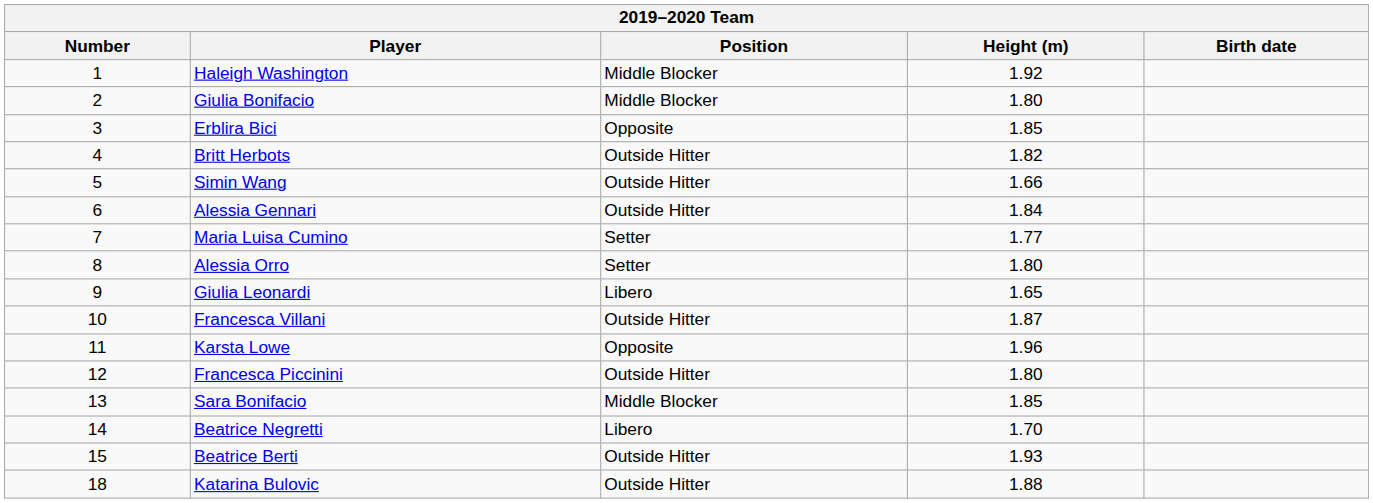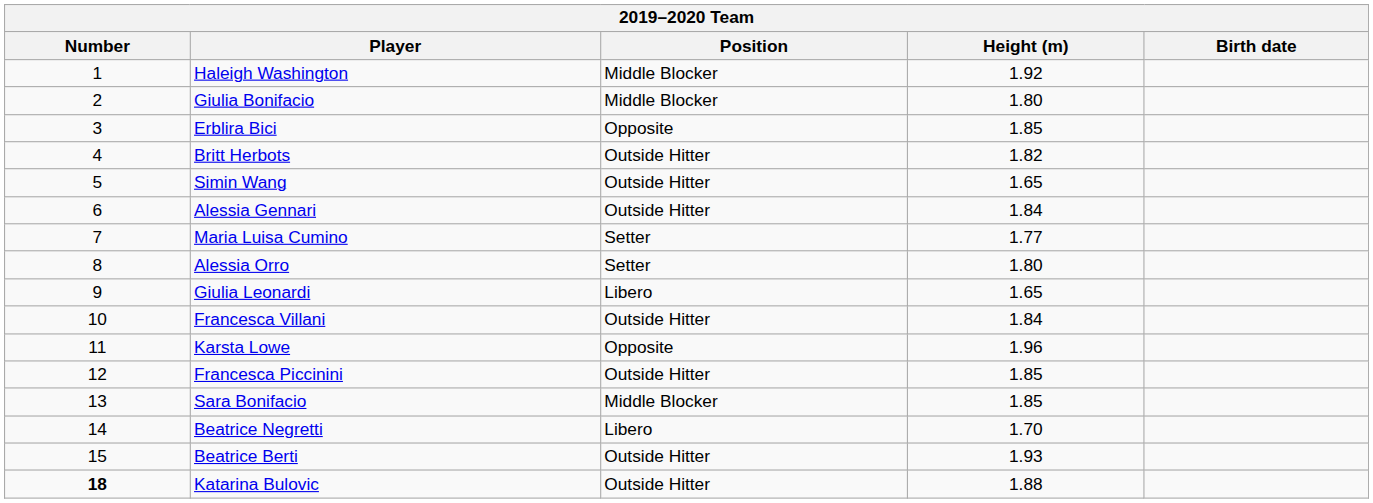 <table class="wikitable" style="width:100%;">
 <tr>
 <th colspan=5><strong>2019–2020 Team</strong></th>
 </tr>
 <tr>
 <th>Number</th>
 <th>Player</th>
 <th>Position</th>
 <th>Height (m)</th>
 <th>Birth date</th>
 </tr>
 <tr>
 <td align=center>1</td>
 <td> <a href='#'>Haleigh Washington</a></td>
 <td>Middle Blocker</td>
 <td align=center>1.92</td>
 <td></td>
 </tr>
 <tr>
 <td align=center>2</td>
 <td> <a href='#'>Giulia Bonifacio</a></td>
 <td>Middle Blocker</td>
 <td align=center>1.80</td>
 <td></td>
 </tr>
 <tr>
 <td align=center>3</td>
 <td> <a href='#'>Erblira Bici</a></td>
 <td>Opposite</td>
 <td align=center>1.85</td>
 <td></td>
 </tr>
 <tr>
 <td align=center>4</td>
 <td> <a href='#'>Britt Herbots</a></td>
 <td>Outside Hitter</td>
 <td align=center>1.82</td>
 <td></td>
 </tr>
 <tr>
 <td align=center>5</td>
 <td> <a href='#'>Simin Wang</a></td>
 <td>Outside Hitter</td>
-<td align=center>1.66</td>
+<td align=center>1.65</td>
 <td></td>
 </tr>
 <tr>
 <td align=center>6</td>
 <td> <a href='#'>Alessia Gennari</a></td>
 <td>Outside Hitter</td>
 <td align=center>1.84</td>
 <td></td>
 </tr>
 <tr>
 <td align=center>7</td>
 <td> <a href='#'>Maria Luisa Cumino</a></td>
 <td>Setter</td>
 <td align=center>1.77</td>
 <td></td>
 </tr>
 <tr>
 <td align=center>8</td>
 <td> <a href='#'>Alessia Orro</a></td>
 <td>Setter</td>
 <td align=center>1.80</td>
 <td></td>
 </tr>
 <tr>
 <td align=center>9</td>
 <td> <a href='#'>Giulia Leonardi</a></td>
 <td>Libero</td>
 <td align=center>1.65</td>
 <td></td>
 </tr>
 <tr>
 <td align=center>10</td>
 <td> <a href='#'>Francesca Villani</a></td>
 <td>Outside Hitter</td>
-<td align=center>1.87</td>
+<td align=center>1.84</td>
 <td></td>
 </tr>
 <tr>
 <td align=center>11</td>
 <td> <a href='#'>Karsta Lowe</a></td>
 <td>Opposite</td>
 <td align=center>1.96</td>
 <td></td>
 </tr>
 <tr>
 <td align=center>12</td>
 <td> <a href='#'>Francesca Piccinini</a></td>
 <td>Outside Hitter</td>
-<td align=center>1.80</td>
+<td align=center>1.85</td>
 <td></td>
 </tr>
 <tr>
 <td align=center>13</td>
 <td> <a href='#'>Sara Bonifacio</a></td>
 <td>Middle Blocker</td>
 <td align=center>1.85</td>
 <td></td>
 </tr>
 <tr>
 <td align=center>14</td>
 <td> <a href='#'>Beatrice Negretti</a></td>
 <td>Libero</td>
 <td align=center>1.70</td>
 <td></td>
 </tr>
 <tr>
 <td align=center>15</td>
 <td> <a href='#'>Beatrice Berti</a></td>
 <td>Outside Hitter</td>
 <td align=center>1.93</td>
 <td></td>
 </tr>
 <tr>
-<td align=center>18</td>
+<td align=center><strong>18</strong></td>
 <td> <a href='#'>Katarina Bulovic</a></td>
 <td>Outside Hitter</td>
 <td align=center>1.88</td>
 <td></td>
 </tr>
 </table>
